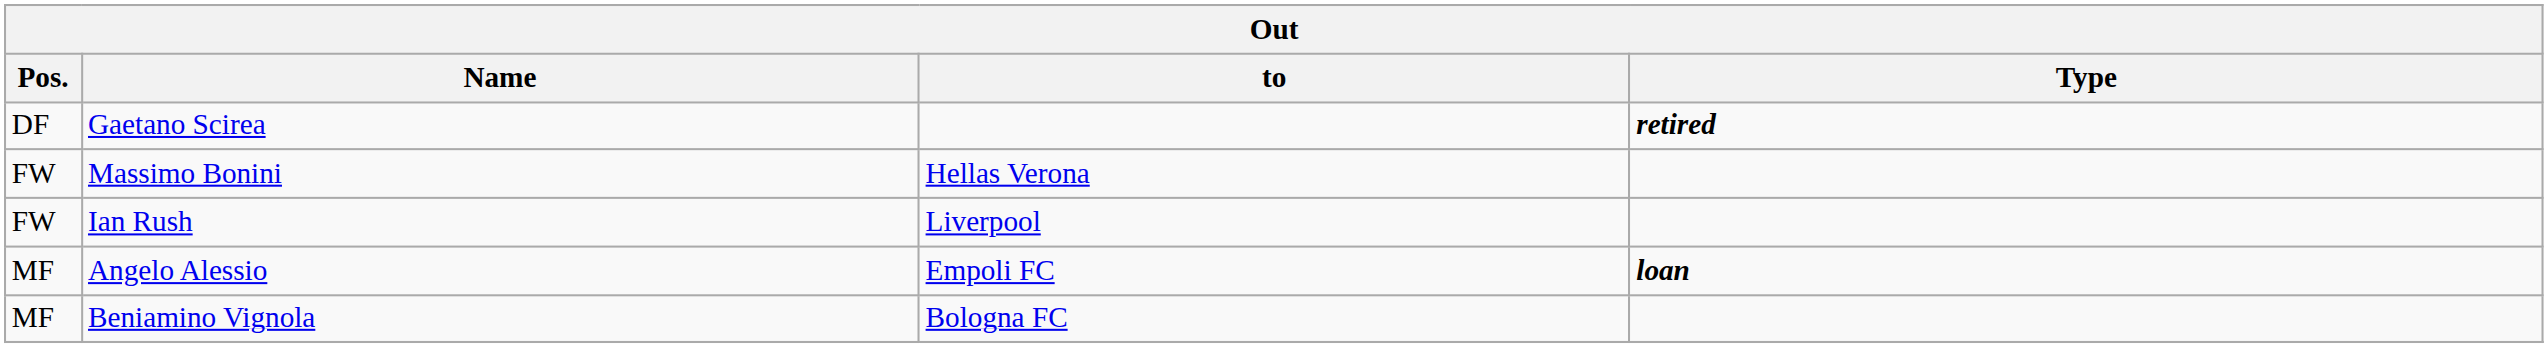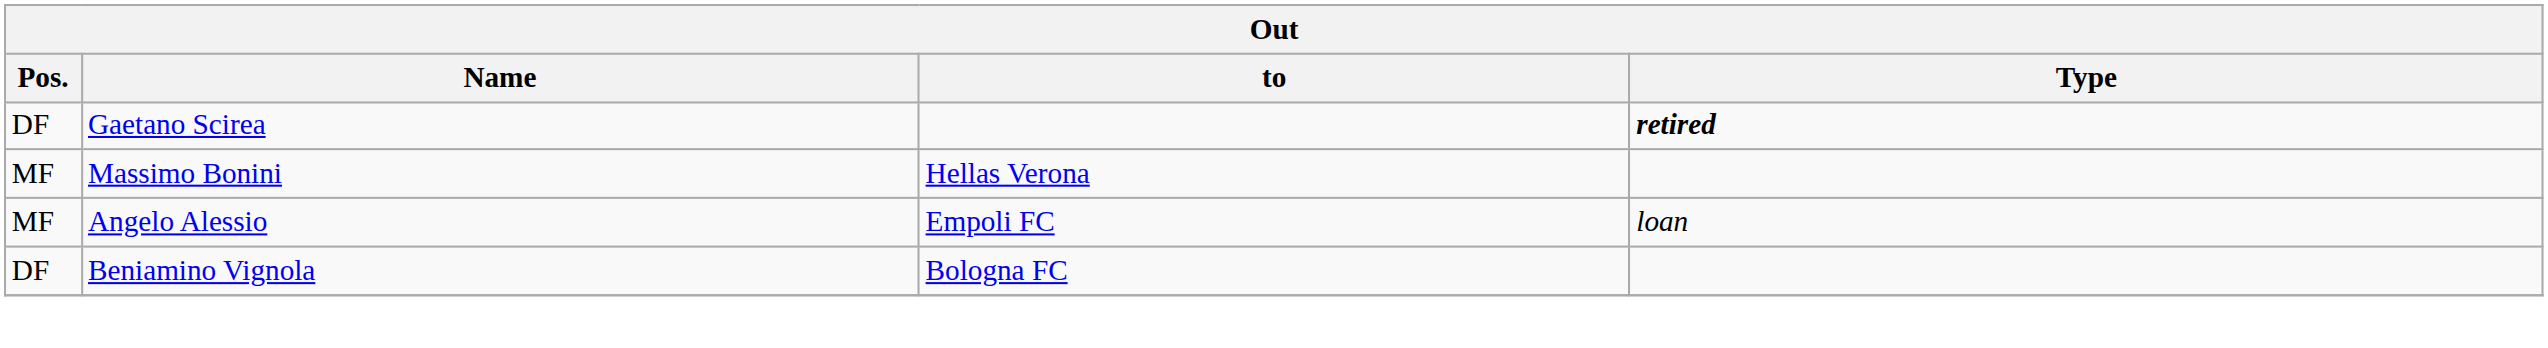 <table class="wikitable" style="font-size:90%;width:99%;">
 <tr>
 <th colspan="4">Out</th>
 </tr>
 <tr>
 <th width=3%>Pos.</th>
 <th width=33%>Name</th>
 <th width=28%>to</th>
 <th width=36%>Type</th>
 </tr>
 <tr>
 <td>DF</td>
 <td><a href='#'>Gaetano Scirea</a></td>
 <td></td>
 <td><strong><em>retired</em></strong></td>
 </tr>
 <tr>
-<td>FW</td>
+<td>MF</td>
 <td><a href='#'>Massimo Bonini</a></td>
 <td><a href='#'>Hellas Verona</a></td>
-<td></td>
-</tr>
-<tr>
-<td>FW</td>
-<td><a href='#'>Ian Rush</a></td>
-<td><a href='#'>Liverpool</a></td>
 <td></td>
 </tr>
 <tr>
 <td>MF</td>
 <td><a href='#'>Angelo Alessio</a></td>
 <td><a href='#'>Empoli FC</a></td>
-<td><strong><em>loan</em></strong></td>
+<td><em>loan</em></td>
 </tr>
 <tr>
-<td>MF</td>
+<td>DF</td>
 <td><a href='#'>Beniamino Vignola</a></td>
 <td><a href='#'>Bologna FC</a></td>
 <td></td>
 </tr>
 <tr>
 </tr>
 </table>
